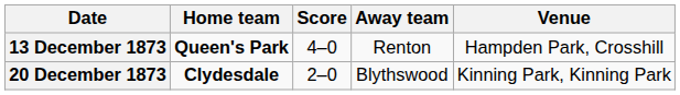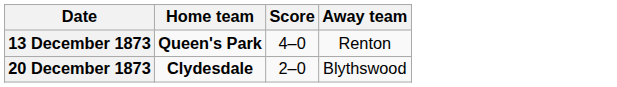 <table class="wikitable football-result-list" style="max-width: 80em; text-align: center">
 <tr>
 <th scope="col">Date</th>
 <th scope="col">Home team</th>
 <th scope="col">Score</th>
 <th scope="col">Away team</th>
-<th scope="col">Venue</th>
 </tr>
 <tr>
 <th scope="row">13 December 1873</th>
 <td><strong>Queen's Park</strong></td>
 <td>4–0</td>
 <td>Renton</td>
-<td>Hampden Park, Crosshill</td>
 </tr>
 <tr>
 <th scope="row">20 December 1873</th>
 <td><strong>Clydesdale</strong></td>
 <td>2–0</td>
 <td>Blythswood</td>
-<td>Kinning Park, Kinning Park</td>
 </tr>
 </table>
